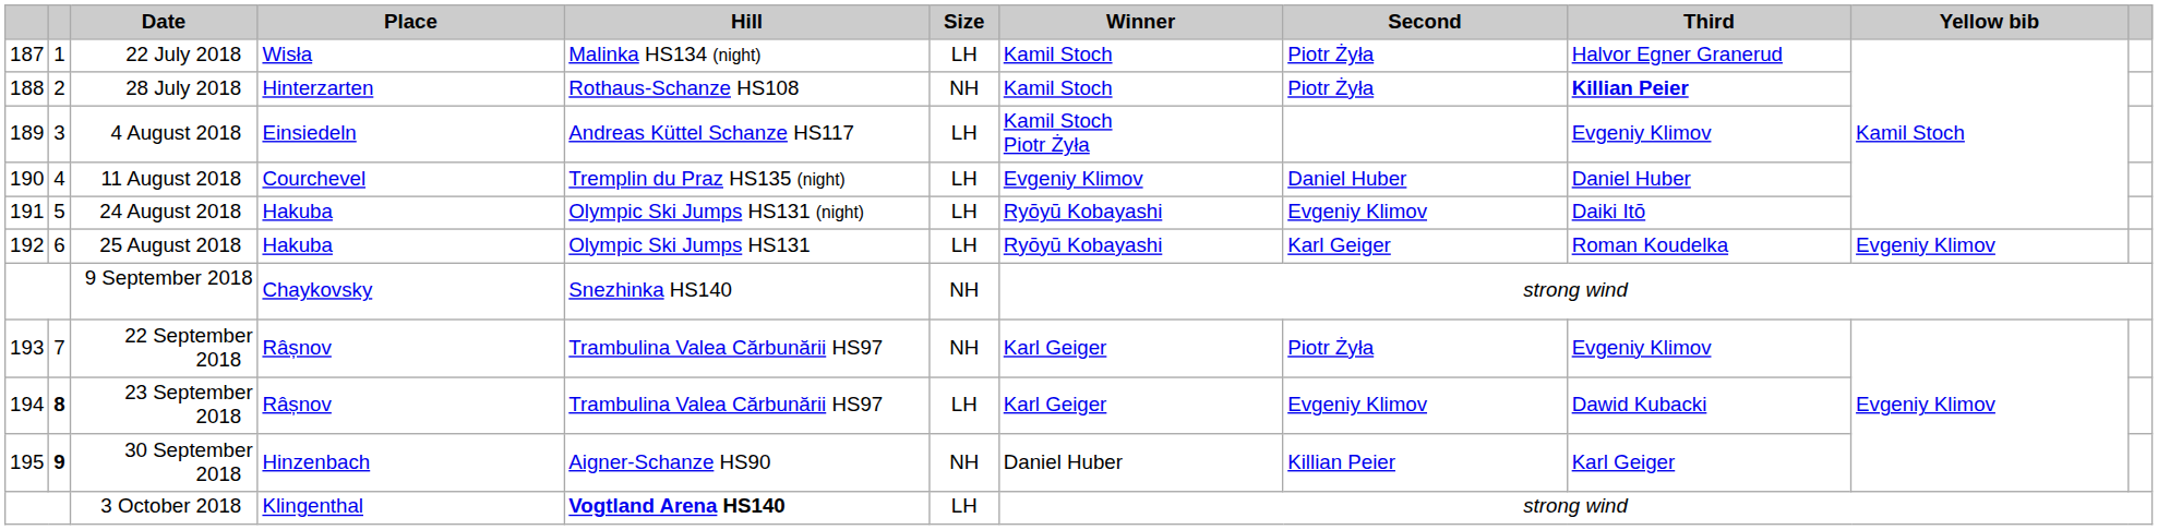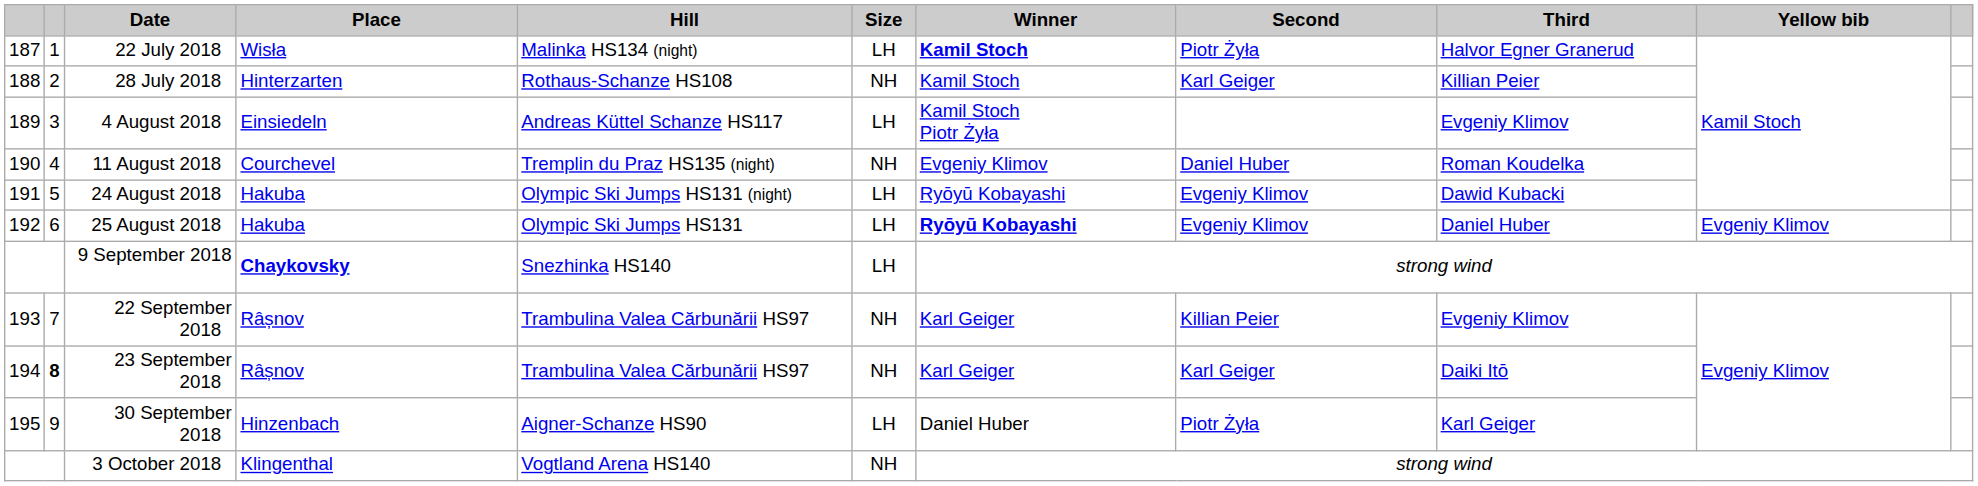 <table class="wikitable plainrowheaders" style="background:#fff; font-size:86%; line-height:16px; border:grey solid 1px; border-collapse:collapse;">
 <tr style="background:#ccc; text-align:center;">
 <th scope="col" style="background:#ccc; width=20 px;"></th>
 <th scope="col" style="background:#ccc; width=30 px;"></th>
 <th scope="col" style="background:#ccc; width:120px;">Date</th>
 <th scope="col" style="background:#ccc; width:200px;">Place</th>
 <th scope="col" style="background:#ccc; width:240px;">Hill</th>
 <th scope="col" style="background:#ccc; width:40px;">Size</th>
 <th scope="col" style="background:#ccc; width:185px;">Winner</th>
 <th scope="col" style="background:#ccc; width:185px;">Second</th>
 <th scope="col" style="background:#ccc; width:185px;">Third</th>
 <th scope="col" style="background:#ccc; width:180px;">Yellow bib</th>
 <th scope="col" style="background:#ccc; width:10px;"></th>
 </tr>
 <tr>
 <td align=center>187</td>
 <td align=center>1</td>
 <td align=right>22 July 2018  </td>
 <td> <a href='#'>Wisła</a></td>
 <td><a href='#'>Malinka</a> HS134 <small>(night)</small></td>
 <td align=center>LH</td>
-<td> <a href='#'>Kamil Stoch</a></td>
+<td><strong> <a href='#'>Kamil Stoch</a></strong></td>
 <td> <a href='#'>Piotr Żyła</a></td>
 <td> <a href='#'>Halvor Egner Granerud</a></td>
 <td rowspan=5> <a href='#'>Kamil Stoch</a></td>
 <td></td>
 </tr>
 <tr>
 <td align=center>188</td>
 <td align=center>2</td>
 <td align=right>28 July 2018  </td>
 <td> <a href='#'>Hinterzarten</a></td>
 <td><a href='#'>Rothaus-Schanze</a> HS108</td>
 <td align=center>NH</td>
 <td> <a href='#'>Kamil Stoch</a></td>
-<td> <a href='#'>Piotr Żyła</a></td>
-<td><strong> <a href='#'>Killian Peier</a></strong></td>
+<td> <a href='#'>Karl Geiger</a></td>
+<td> <a href='#'>Killian Peier</a></td>
 <td></td>
 </tr>
 <tr>
 <td align=center>189</td>
 <td align=center>3</td>
 <td align=right>4 August 2018  </td>
 <td> <a href='#'>Einsiedeln</a></td>
 <td><a href='#'>Andreas Küttel Schanze</a> HS117</td>
 <td align=center>LH</td>
 <td> <a href='#'>Kamil Stoch</a><br> <a href='#'>Piotr Żyła</a></td>
 <td></td>
 <td> <a href='#'>Evgeniy Klimov</a></td>
 <td></td>
 </tr>
 <tr>
 <td align=center>190</td>
 <td align=center>4</td>
 <td align=right>11 August 2018  </td>
 <td> <a href='#'>Courchevel</a></td>
 <td><a href='#'>Tremplin du Praz</a> HS135 <small>(night)</small></td>
-<td align=center>LH</td>
+<td align=center>NH</td>
 <td> <a href='#'>Evgeniy Klimov</a></td>
 <td> <a href='#'>Daniel Huber</a></td>
-<td> <a href='#'>Daniel Huber</a></td>
+<td> <a href='#'>Roman Koudelka</a></td>
 <td></td>
 </tr>
 <tr>
 <td align=center>191</td>
 <td align=center>5</td>
 <td align=right>24 August 2018  </td>
 <td> <a href='#'>Hakuba</a></td>
 <td><a href='#'>Olympic Ski Jumps</a> HS131 <small>(night)</small></td>
 <td align=center>LH</td>
 <td> <a href='#'>Ryōyū Kobayashi</a></td>
 <td> <a href='#'>Evgeniy Klimov</a></td>
-<td> <a href='#'>Daiki Itō</a></td>
+<td> <a href='#'>Dawid Kubacki</a></td>
 <td></td>
 </tr>
 <tr>
 <td align=center>192</td>
 <td align=center>6</td>
 <td align=right>25 August 2018  </td>
 <td> <a href='#'>Hakuba</a></td>
 <td><a href='#'>Olympic Ski Jumps</a> HS131</td>
 <td align=center>LH</td>
-<td> <a href='#'>Ryōyū Kobayashi</a></td>
-<td> <a href='#'>Karl Geiger</a></td>
-<td> <a href='#'>Roman Koudelka</a></td>
+<td><strong> <a href='#'>Ryōyū Kobayashi</a></strong></td>
+<td> <a href='#'>Evgeniy Klimov</a></td>
+<td> <a href='#'>Daniel Huber</a></td>
 <td> <a href='#'>Evgeniy Klimov</a></td>
 <td></td>
 </tr>
 <tr>
 <td align=center colspan=2></td>
 <td align=right>9 September 2018  </td>
-<td> <a href='#'>Chaykovsky</a></td>
+<td><strong> <a href='#'>Chaykovsky</a></strong></td>
 <td><a href='#'>Snezhinka</a> HS140</td>
-<td align=center>NH</td>
+<td align=center>LH</td>
 <td align=center colspan=5><em>strong wind</em></td>
 </tr>
 <tr>
 <td align=center>193</td>
 <td align=center>7</td>
 <td align=right>22 September 2018  </td>
 <td> <a href='#'>Râșnov</a></td>
 <td><a href='#'>Trambulina Valea Cărbunării</a> HS97</td>
 <td align=center>NH</td>
 <td> <a href='#'>Karl Geiger</a></td>
-<td> <a href='#'>Piotr Żyła</a></td>
+<td> <a href='#'>Killian Peier</a></td>
 <td> <a href='#'>Evgeniy Klimov</a></td>
 <td rowspan=3> <a href='#'>Evgeniy Klimov</a></td>
 <td></td>
 </tr>
 <tr>
 <td align=center>194</td>
 <td align=center><strong>8</strong></td>
 <td align=right>23 September 2018  </td>
 <td> <a href='#'>Râșnov</a></td>
 <td><a href='#'>Trambulina Valea Cărbunării</a> HS97</td>
-<td align=center>LH</td>
+<td align=center>NH</td>
 <td> <a href='#'>Karl Geiger</a></td>
-<td> <a href='#'>Evgeniy Klimov</a></td>
-<td> <a href='#'>Dawid Kubacki</a></td>
+<td> <a href='#'>Karl Geiger</a></td>
+<td> <a href='#'>Daiki Itō</a></td>
 <td></td>
 </tr>
 <tr>
 <td align=center>195</td>
-<td align=center><strong>9</strong></td>
+<td align=center>9</td>
 <td align=right>30 September 2018  </td>
 <td> <a href='#'>Hinzenbach</a></td>
 <td><a href='#'>Aigner-Schanze</a> HS90</td>
-<td align=center>NH</td>
+<td align=center>LH</td>
 <td> Daniel Huber</td>
-<td> <a href='#'>Killian Peier</a></td>
+<td> <a href='#'>Piotr Żyła</a></td>
 <td> <a href='#'>Karl Geiger</a></td>
 <td></td>
 </tr>
 <tr>
 <td colspan="2" align=center></td>
 <td align=right>3 October 2018  </td>
 <td> <a href='#'>Klingenthal</a></td>
-<td><strong><a href='#'>Vogtland Arena</a> HS140</strong></td>
-<td align=center>LH</td>
+<td><a href='#'>Vogtland Arena</a> HS140</td>
+<td align=center>NH</td>
 <td align=center colspan=5><em>strong wind</em></td>
 </tr>
 </table>
